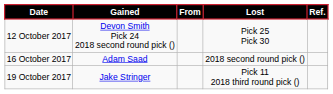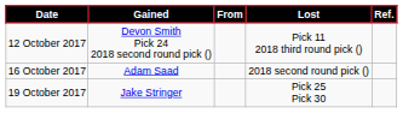 <table class="wikitable" style="font-size:90%; text-align:center;">
 <tr>
 <th style="background: black; color:white; border: solid #CC2031 2px;">Date</th>
 <th style="background: black; color:white; border: solid #CC2031 2px;">Gained</th>
 <th style="background: black; color:white; border: solid #CC2031 2px;">From</th>
 <th style="background: black; color:white; border: solid #CC2031 2px;">Lost</th>
 <th style="background: black; color:white; border: solid #CC2031 2px;">Ref.</th>
 </tr>
 <tr>
 <td>12 October 2017</td>
 <td><a href='#'>Devon Smith</a><br>Pick 24<br>2018 second round pick ()</td>
 <td></td>
-<td>Pick 25<br>Pick 30</td>
+<td>Pick 11<br>2018 third round pick ()</td>
 <td></td>
 </tr>
 <tr>
 <td>16 October 2017</td>
 <td><a href='#'>Adam Saad</a></td>
 <td></td>
 <td>2018 second round pick ()</td>
 <td></td>
 </tr>
 <tr>
 <td>19 October 2017</td>
 <td><a href='#'>Jake Stringer</a></td>
 <td></td>
-<td>Pick 11<br>2018 third round pick ()</td>
+<td>Pick 25<br>Pick 30</td>
 <td></td>
 </tr>
 </table>
